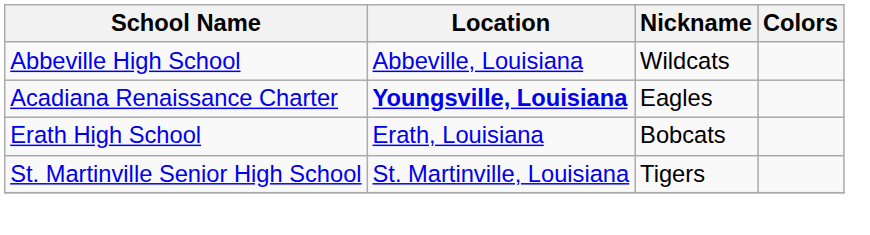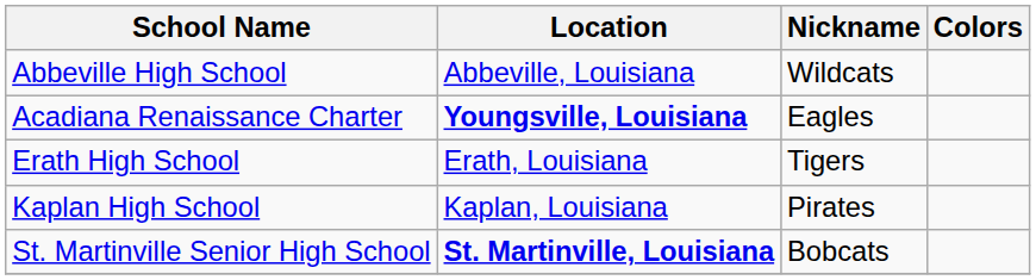 <table class="wikitable">
 <tr>
 <th>School Name</th>
 <th>Location</th>
 <th>Nickname</th>
 <th>Colors</th>
 </tr>
 <tr>
 <td><a href='#'>Abbeville High School</a></td>
 <td><a href='#'>Abbeville, Louisiana</a></td>
 <td>Wildcats</td>
 <td> </td>
 </tr>
 <tr>
 <td><a href='#'>Acadiana Renaissance Charter</a></td>
 <td><strong><a href='#'>Youngsville, Louisiana</a></strong></td>
 <td>Eagles</td>
 <td> </td>
 </tr>
 <tr>
 <td><a href='#'>Erath High School</a></td>
 <td><a href='#'>Erath, Louisiana</a></td>
-<td>Bobcats</td>
+<td>Tigers</td>
 <td>  </td>
 </tr>
 <tr>
+<td><a href='#'>Kaplan High School</a></td>
+<td><a href='#'>Kaplan, Louisiana</a></td>
+<td>Pirates</td>
+<td> </td>
+</tr>
+<tr>
 <td><a href='#'>St. Martinville Senior High School</a></td>
-<td><a href='#'>St. Martinville, Louisiana</a></td>
-<td>Tigers</td>
+<td><strong><a href='#'>St. Martinville, Louisiana</a></strong></td>
+<td>Bobcats</td>
 <td> </td>
 </tr>
 <tr>
 </tr>
 </table>
